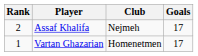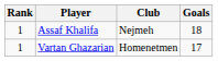 <table class="wikitable" style="text-align:center">
 <tr>
 <th>Rank</th>
 <th>Player</th>
 <th>Club</th>
 <th>Goals</th>
 </tr>
 <tr>
-<td>2</td>
+<td>1</td>
 <td align=left><a href='#'>Assaf Khalifa</a></td>
 <td align=left>Nejmeh</td>
-<td>17</td>
+<td>18</td>
 </tr>
 <tr>
 <td>1</td>
 <td align=left><a href='#'>Vartan Ghazarian</a></td>
 <td align=left>Homenetmen</td>
 <td>17</td>
 </tr>
 </table>
